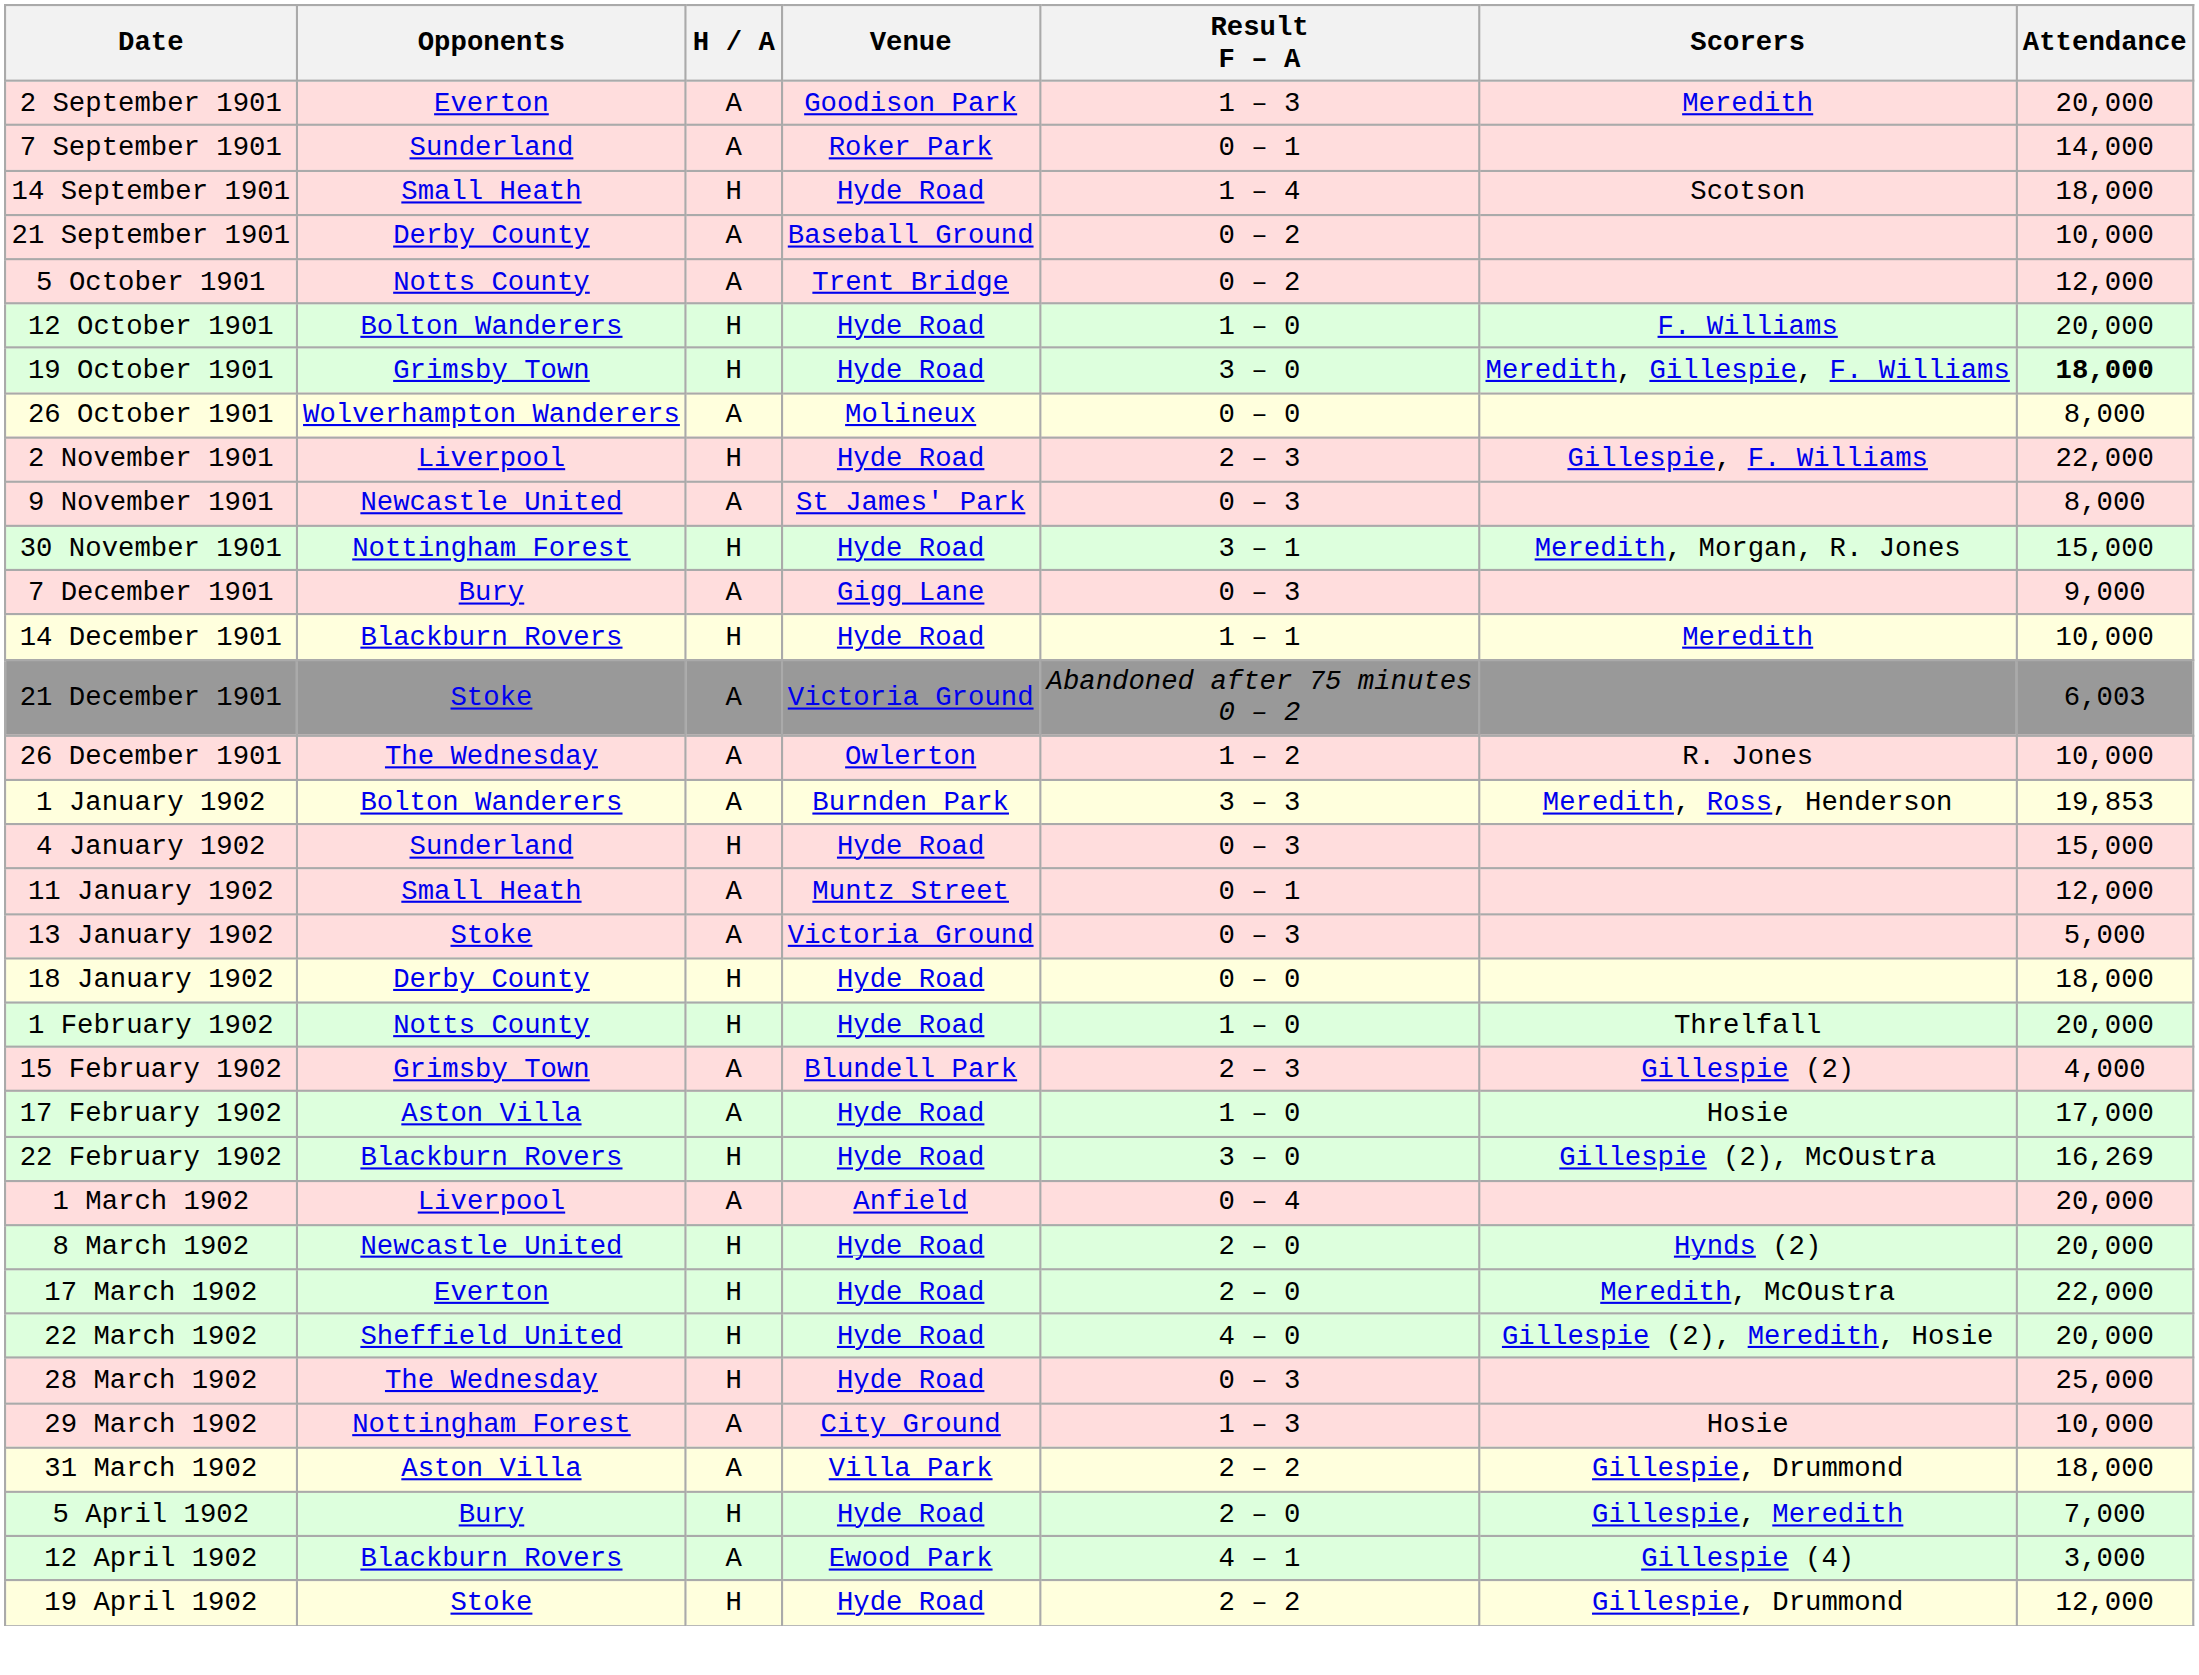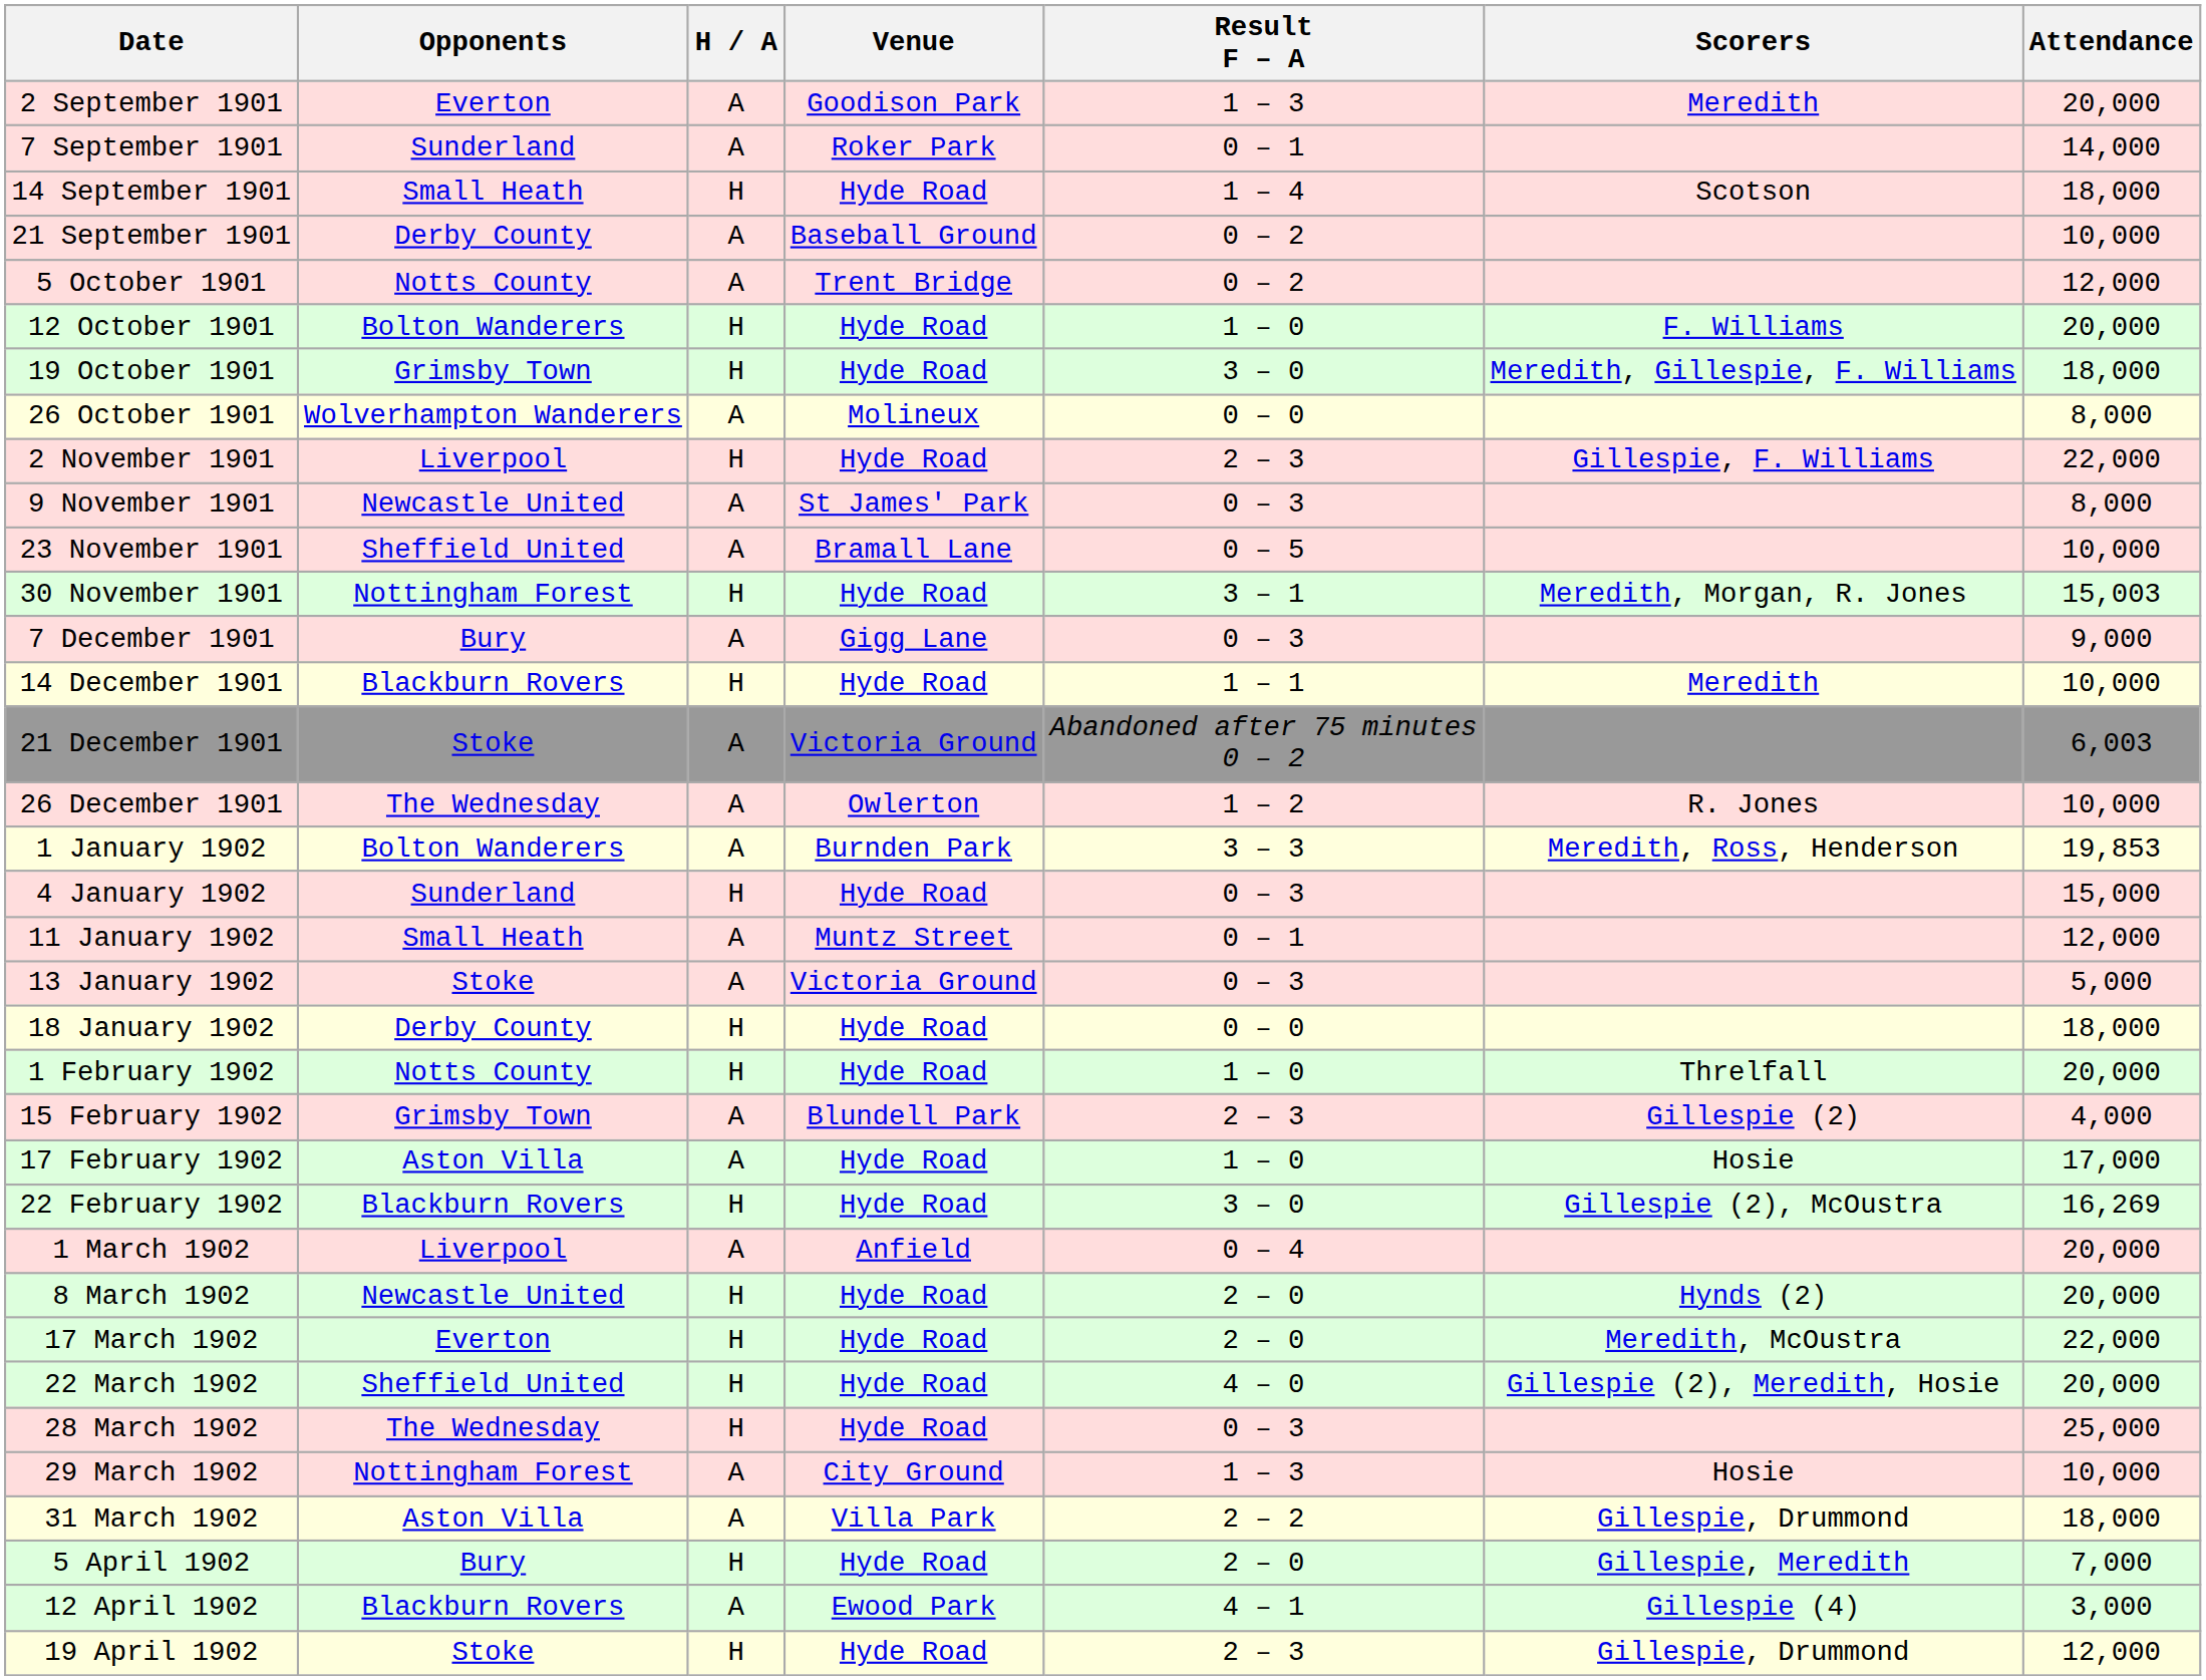 <table class="wikitable" style="text-align:center">
 <tr>
 <th>Date</th>
 <th>Opponents</th>
 <th>H / A</th>
 <th>Venue</th>
 <th>Result<br>F – A</th>
 <th>Scorers</th>
 <th>Attendance</th>
 </tr>
 <tr bgcolor="#ffdddd">
 <td>2 September 1901</td>
 <td><a href='#'>Everton</a></td>
 <td>A</td>
 <td><a href='#'>Goodison Park</a></td>
 <td>1 – 3</td>
 <td><a href='#'>Meredith</a></td>
 <td>20,000</td>
 </tr>
 <tr bgcolor="#ffdddd">
 <td>7 September 1901</td>
 <td><a href='#'>Sunderland</a></td>
 <td>A</td>
 <td><a href='#'>Roker Park</a></td>
 <td>0 – 1</td>
 <td></td>
 <td>14,000</td>
 </tr>
 <tr bgcolor="#ffdddd">
 <td>14 September 1901</td>
 <td><a href='#'>Small Heath</a></td>
 <td>H</td>
 <td><a href='#'>Hyde Road</a></td>
 <td>1 – 4</td>
 <td>Scotson</td>
 <td>18,000</td>
 </tr>
 <tr bgcolor="#ffdddd">
 <td>21 September 1901</td>
 <td><a href='#'>Derby County</a></td>
 <td>A</td>
 <td><a href='#'>Baseball Ground</a></td>
 <td>0 – 2</td>
 <td></td>
 <td>10,000</td>
 </tr>
 <tr bgcolor="#ffdddd">
 <td>5 October 1901</td>
 <td><a href='#'>Notts County</a></td>
 <td>A</td>
 <td><a href='#'>Trent Bridge</a></td>
 <td>0 – 2</td>
 <td></td>
 <td>12,000</td>
 </tr>
 <tr bgcolor="#ddffdd">
 <td>12 October 1901</td>
 <td><a href='#'>Bolton Wanderers</a></td>
 <td>H</td>
 <td><a href='#'>Hyde Road</a></td>
 <td>1 – 0</td>
 <td><a href='#'>F. Williams</a></td>
 <td>20,000</td>
 </tr>
 <tr bgcolor="#ddffdd">
 <td>19 October 1901</td>
 <td><a href='#'>Grimsby Town</a></td>
 <td>H</td>
 <td><a href='#'>Hyde Road</a></td>
 <td>3 – 0</td>
 <td><a href='#'>Meredith</a>, <a href='#'>Gillespie</a>, <a href='#'>F. Williams</a></td>
-<td><strong>18,000</strong></td>
+<td>18,000</td>
 </tr>
 <tr bgcolor="#ffffdd">
 <td>26 October 1901</td>
 <td><a href='#'>Wolverhampton Wanderers</a></td>
 <td>A</td>
 <td><a href='#'>Molineux</a></td>
 <td>0 – 0</td>
 <td></td>
 <td>8,000</td>
 </tr>
 <tr bgcolor="#ffdddd">
 <td>2 November 1901</td>
 <td><a href='#'>Liverpool</a></td>
 <td>H</td>
 <td><a href='#'>Hyde Road</a></td>
 <td>2 – 3</td>
 <td><a href='#'>Gillespie</a>, <a href='#'>F. Williams</a></td>
 <td>22,000</td>
 </tr>
 <tr bgcolor="#ffdddd">
 <td>9 November 1901</td>
 <td><a href='#'>Newcastle United</a></td>
 <td>A</td>
 <td><a href='#'>St James' Park</a></td>
 <td>0 – 3</td>
 <td></td>
 <td>8,000</td>
 </tr>
+<tr bgcolor="#ffdddd">
+<td>23 November 1901</td>
+<td><a href='#'>Sheffield United</a></td>
+<td>A</td>
+<td><a href='#'>Bramall Lane</a></td>
+<td>0 – 5</td>
+<td></td>
+<td>10,000</td>
+</tr>
 <tr bgcolor="#ddffdd">
 <td>30 November 1901</td>
 <td><a href='#'>Nottingham Forest</a></td>
 <td>H</td>
 <td><a href='#'>Hyde Road</a></td>
 <td>3 – 1</td>
 <td><a href='#'>Meredith</a>, Morgan, R. Jones</td>
-<td>15,000</td>
+<td>15,003</td>
 </tr>
 <tr bgcolor="#ffdddd">
 <td>7 December 1901</td>
 <td><a href='#'>Bury</a></td>
 <td>A</td>
 <td><a href='#'>Gigg Lane</a></td>
 <td>0 – 3</td>
 <td></td>
 <td>9,000</td>
 </tr>
 <tr bgcolor="#ffffdd">
 <td>14 December 1901</td>
 <td><a href='#'>Blackburn Rovers</a></td>
 <td>H</td>
 <td><a href='#'>Hyde Road</a></td>
 <td>1 – 1</td>
 <td><a href='#'>Meredith</a></td>
 <td>10,000</td>
 </tr>
 <tr bgcolor="#999999">
 <td>21 December 1901</td>
 <td><a href='#'>Stoke</a></td>
 <td>A</td>
 <td><a href='#'>Victoria Ground</a></td>
 <td><em>Abandoned after 75 minutes</em><br><em>0 – 2</em></td>
 <td></td>
 <td>6,003</td>
 </tr>
 <tr bgcolor="#ffdddd">
 <td>26 December 1901</td>
 <td><a href='#'>The Wednesday</a></td>
 <td>A</td>
 <td><a href='#'>Owlerton</a></td>
 <td>1 – 2</td>
 <td>R. Jones</td>
 <td>10,000</td>
 </tr>
 <tr bgcolor="#ffffdd">
 <td>1 January 1902</td>
 <td><a href='#'>Bolton Wanderers</a></td>
 <td>A</td>
 <td><a href='#'>Burnden Park</a></td>
 <td>3 – 3</td>
 <td><a href='#'>Meredith</a>, <a href='#'>Ross</a>, Henderson</td>
 <td>19,853</td>
 </tr>
 <tr bgcolor="#ffdddd">
 <td>4 January 1902</td>
 <td><a href='#'>Sunderland</a></td>
 <td>H</td>
 <td><a href='#'>Hyde Road</a></td>
 <td>0 – 3</td>
 <td></td>
 <td>15,000</td>
 </tr>
 <tr bgcolor="#ffdddd">
 <td>11 January 1902</td>
 <td><a href='#'>Small Heath</a></td>
 <td>A</td>
 <td><a href='#'>Muntz Street</a></td>
 <td>0 – 1</td>
 <td></td>
 <td>12,000</td>
 </tr>
 <tr bgcolor="#ffdddd">
 <td>13 January 1902</td>
 <td><a href='#'>Stoke</a></td>
 <td>A</td>
 <td><a href='#'>Victoria Ground</a></td>
 <td>0 – 3</td>
 <td></td>
 <td>5,000</td>
 </tr>
 <tr bgcolor="#ffffdd">
 <td>18 January 1902</td>
 <td><a href='#'>Derby County</a></td>
 <td>H</td>
 <td><a href='#'>Hyde Road</a></td>
 <td>0 – 0</td>
 <td></td>
 <td>18,000</td>
 </tr>
 <tr bgcolor="#ddffdd">
 <td>1 February 1902</td>
 <td><a href='#'>Notts County</a></td>
 <td>H</td>
 <td><a href='#'>Hyde Road</a></td>
 <td>1 – 0</td>
 <td>Threlfall</td>
 <td>20,000</td>
 </tr>
 <tr bgcolor="#ffdddd">
 <td>15 February 1902</td>
 <td><a href='#'>Grimsby Town</a></td>
 <td>A</td>
 <td><a href='#'>Blundell Park</a></td>
 <td>2 – 3</td>
 <td><a href='#'>Gillespie</a> (2)</td>
 <td>4,000</td>
 </tr>
 <tr bgcolor="#ddffdd">
 <td>17 February 1902</td>
 <td><a href='#'>Aston Villa</a></td>
 <td>A</td>
 <td><a href='#'>Hyde Road</a></td>
 <td>1 – 0</td>
 <td>Hosie</td>
 <td>17,000</td>
 </tr>
 <tr bgcolor="#ddffdd">
 <td>22 February 1902</td>
 <td><a href='#'>Blackburn Rovers</a></td>
 <td>H</td>
 <td><a href='#'>Hyde Road</a></td>
 <td>3 – 0</td>
 <td><a href='#'>Gillespie</a> (2), McOustra</td>
 <td>16,269</td>
 </tr>
 <tr bgcolor="#ffdddd">
 <td>1 March 1902</td>
 <td><a href='#'>Liverpool</a></td>
 <td>A</td>
 <td><a href='#'>Anfield</a></td>
 <td>0 – 4</td>
 <td></td>
 <td>20,000</td>
 </tr>
 <tr bgcolor="#ddffdd">
 <td>8 March 1902</td>
 <td><a href='#'>Newcastle United</a></td>
 <td>H</td>
 <td><a href='#'>Hyde Road</a></td>
 <td>2 – 0</td>
 <td><a href='#'>Hynds</a> (2)</td>
 <td>20,000</td>
 </tr>
 <tr bgcolor="#ddffdd">
 <td>17 March 1902</td>
 <td><a href='#'>Everton</a></td>
 <td>H</td>
 <td><a href='#'>Hyde Road</a></td>
 <td>2 – 0</td>
 <td><a href='#'>Meredith</a>, McOustra</td>
 <td>22,000</td>
 </tr>
 <tr bgcolor="#ddffdd">
 <td>22 March 1902</td>
 <td><a href='#'>Sheffield United</a></td>
 <td>H</td>
 <td><a href='#'>Hyde Road</a></td>
 <td>4 – 0</td>
 <td><a href='#'>Gillespie</a> (2), <a href='#'>Meredith</a>, Hosie</td>
 <td>20,000</td>
 </tr>
 <tr bgcolor="#ffdddd">
 <td>28 March 1902</td>
 <td><a href='#'>The Wednesday</a></td>
 <td>H</td>
 <td><a href='#'>Hyde Road</a></td>
 <td>0 – 3</td>
 <td></td>
 <td>25,000</td>
 </tr>
 <tr bgcolor="#ffdddd">
 <td>29 March 1902</td>
 <td><a href='#'>Nottingham Forest</a></td>
 <td>A</td>
 <td><a href='#'>City Ground</a></td>
 <td>1 – 3</td>
 <td>Hosie</td>
 <td>10,000</td>
 </tr>
 <tr bgcolor="#ffffdd">
 <td>31 March 1902</td>
 <td><a href='#'>Aston Villa</a></td>
 <td>A</td>
 <td><a href='#'>Villa Park</a></td>
 <td>2 – 2</td>
 <td><a href='#'>Gillespie</a>, Drummond</td>
 <td>18,000</td>
 </tr>
 <tr bgcolor="#ddffdd">
 <td>5 April 1902</td>
 <td><a href='#'>Bury</a></td>
 <td>H</td>
 <td><a href='#'>Hyde Road</a></td>
 <td>2 – 0</td>
 <td><a href='#'>Gillespie</a>, <a href='#'>Meredith</a></td>
 <td>7,000</td>
 </tr>
 <tr bgcolor="#ddffdd">
 <td>12 April 1902</td>
 <td><a href='#'>Blackburn Rovers</a></td>
 <td>A</td>
 <td><a href='#'>Ewood Park</a></td>
 <td>4 – 1</td>
 <td><a href='#'>Gillespie</a> (4)</td>
 <td>3,000</td>
 </tr>
 <tr bgcolor="#ffffdd">
 <td>19 April 1902</td>
 <td><a href='#'>Stoke</a></td>
 <td>H</td>
 <td><a href='#'>Hyde Road</a></td>
-<td>2 – 2</td>
+<td>2 – 3</td>
 <td><a href='#'>Gillespie</a>, Drummond</td>
 <td>12,000</td>
 </tr>
 </table>
